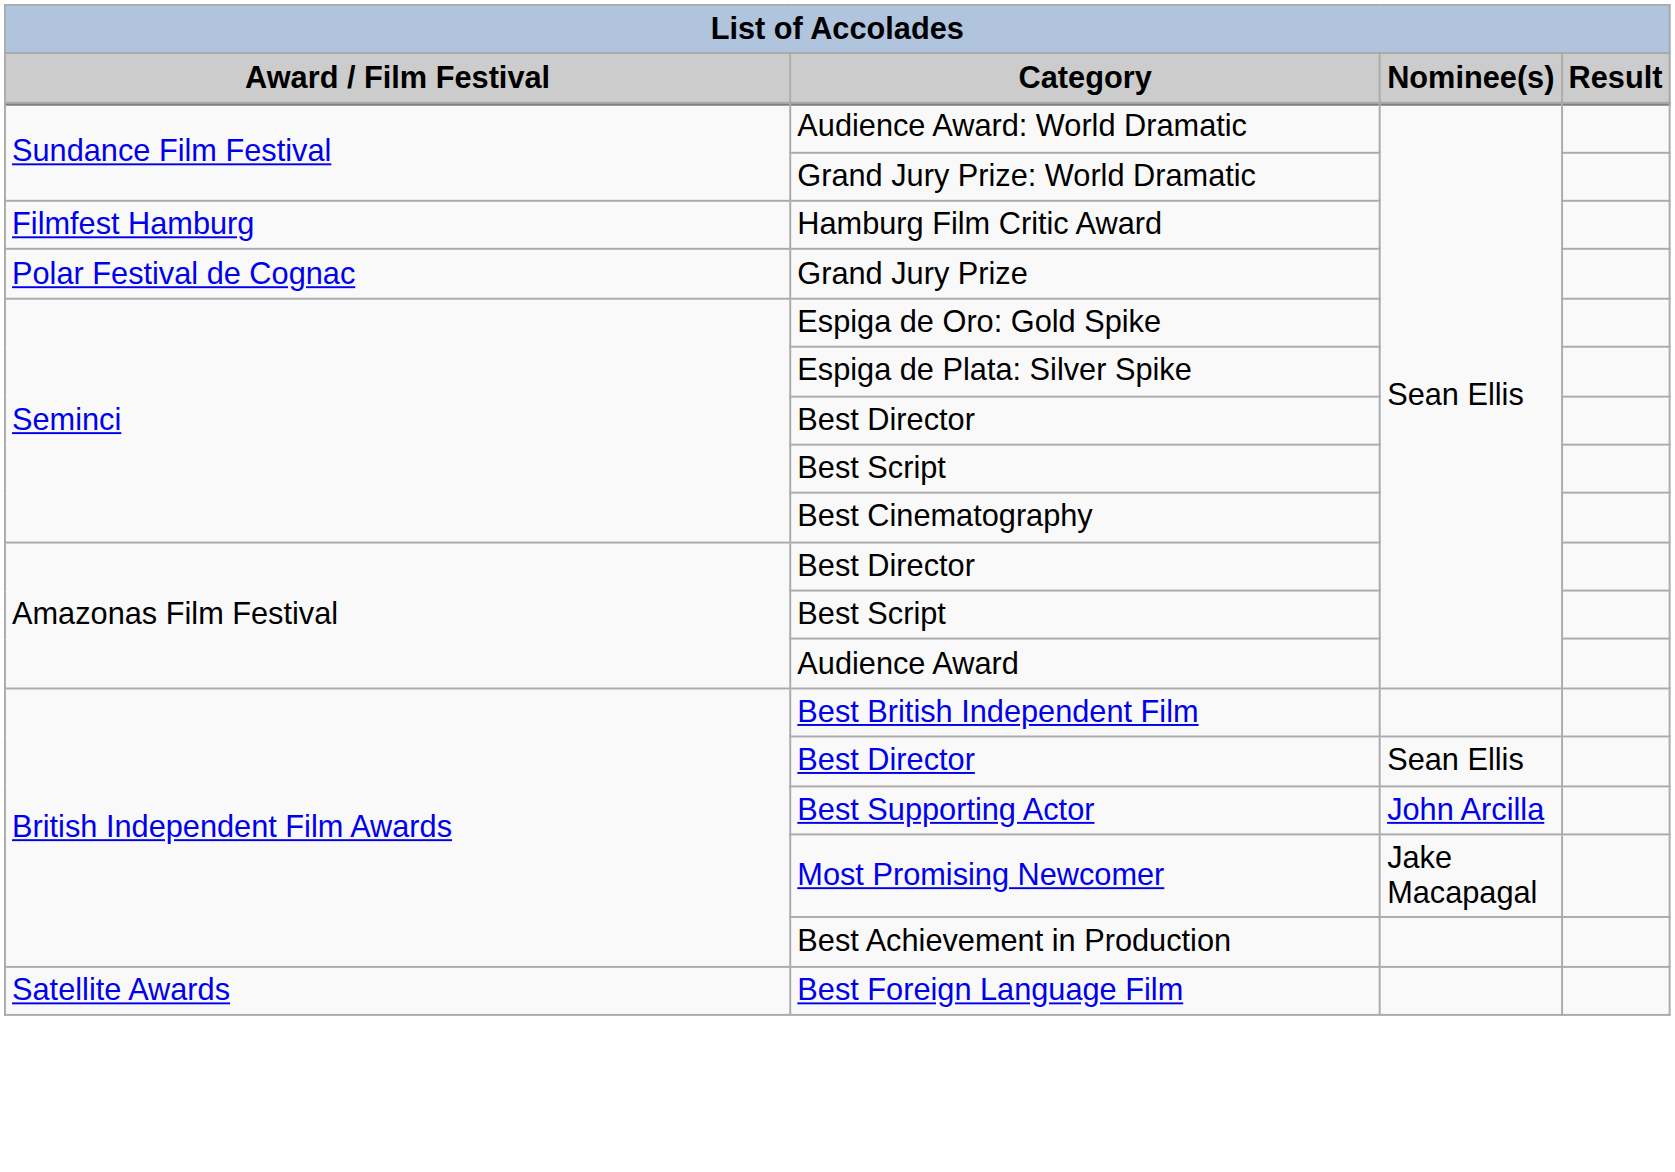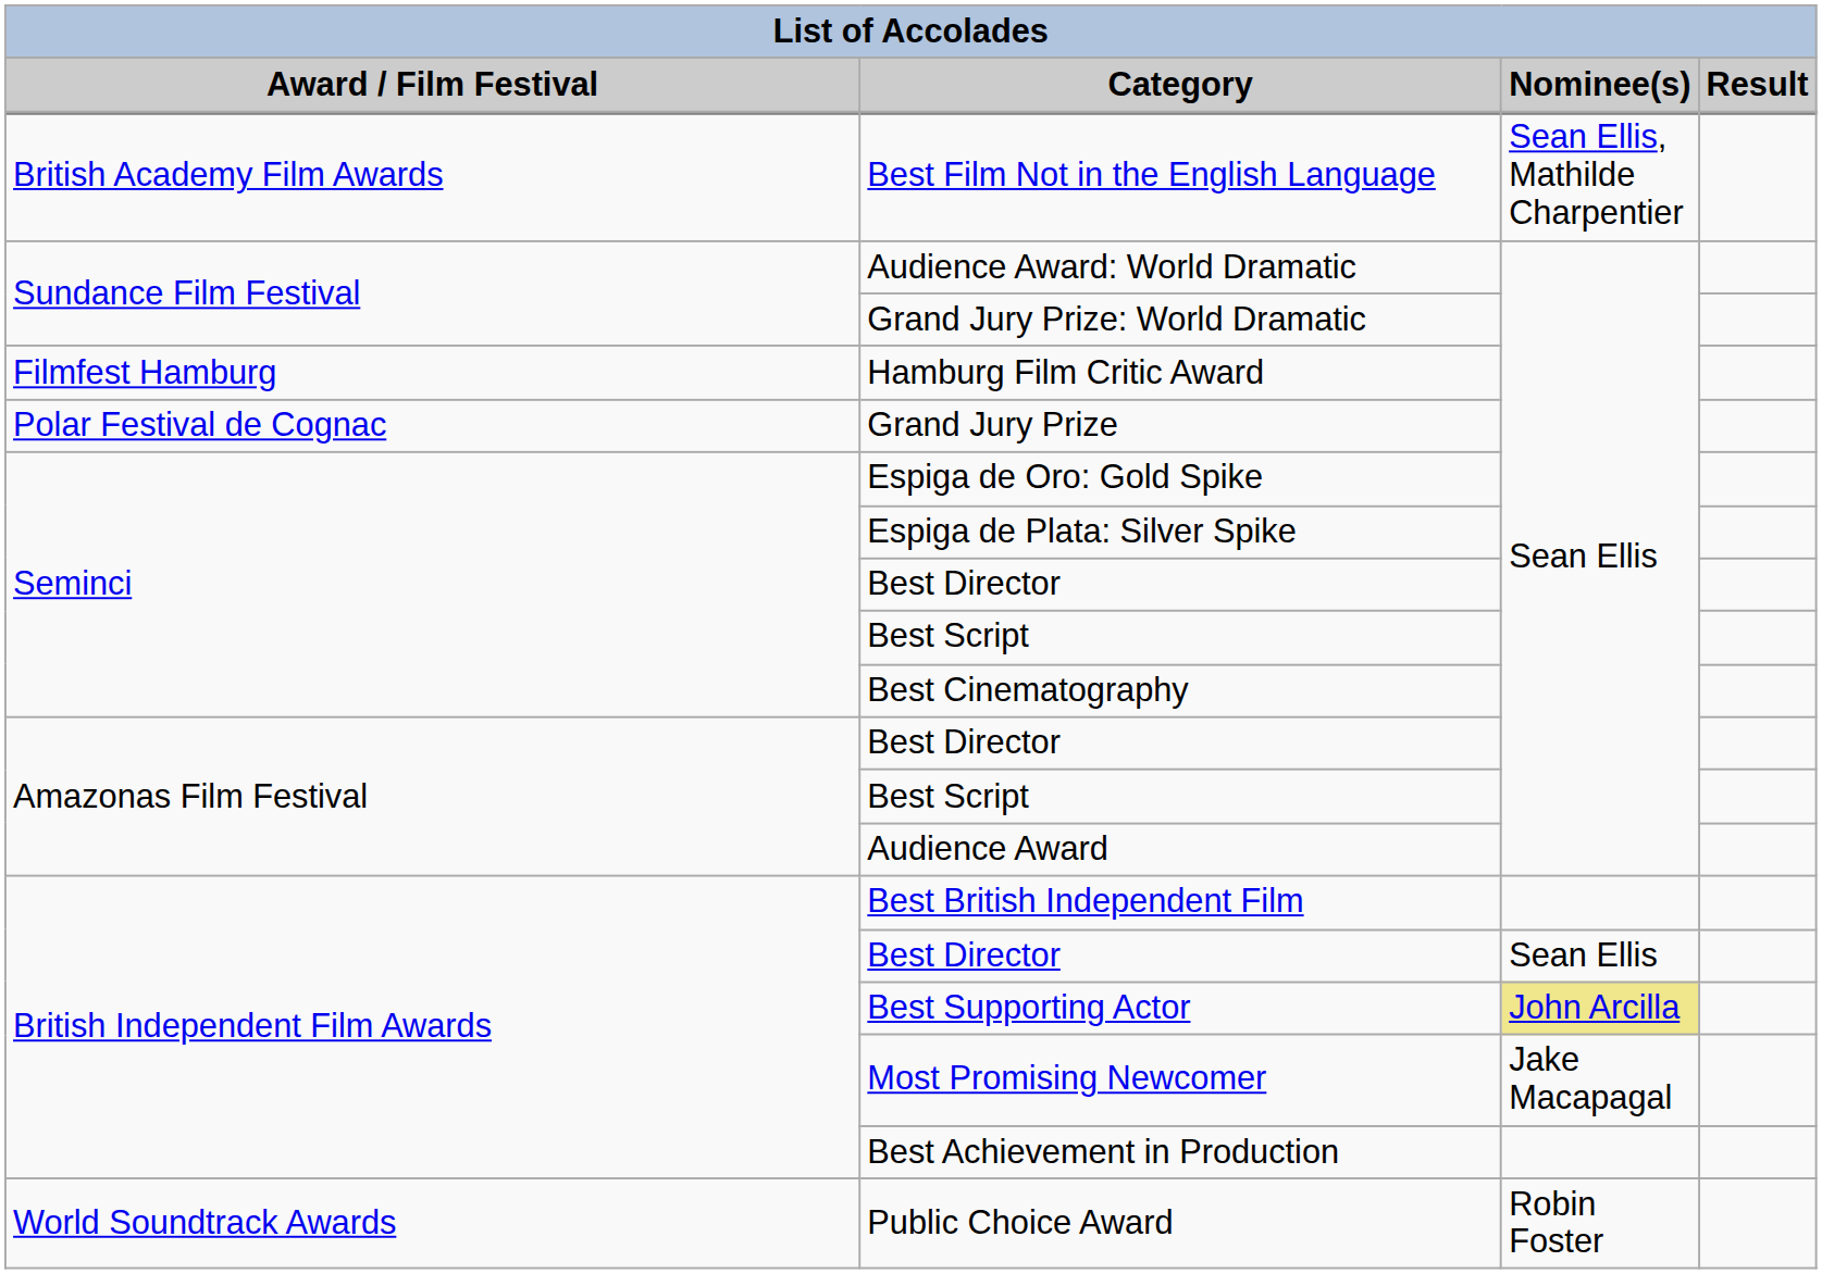 <table class="wikitable">
 <tr style="text-align:center;">
 <th colspan=4 style="background:#B0C4DE;">List of Accolades</th>
 </tr>
 <tr style="text-align:center;">
 <th style="background:#ccc;" width="55%">Award / Film Festival</th>
 <th style="background:#ccc;" width="40%">Category</th>
 <th style="background:#ccc;" width="30%">Nominee(s)</th>
 <th style="background:#ccc;" width="30%">Result</th>
 </tr>
 <tr style="border-top:2px solid gray;">
+</tr>
+<tr>
+<td><a href='#'>British Academy Film Awards</a></td>
+<td><a href='#'>Best Film Not in the English Language</a></td>
+<td><a href='#'>Sean Ellis</a>, Mathilde Charpentier</td>
+<td></td>
 </tr>
 <tr>
 <td rowspan="2"><a href='#'>Sundance Film Festival</a></td>
 <td>Audience Award: World Dramatic</td>
 <td rowspan="12">Sean Ellis</td>
 <td></td>
 </tr>
 <tr>
 <td>Grand Jury Prize: World Dramatic</td>
 <td></td>
 </tr>
 <tr>
 <td rowspan="1"><a href='#'>Filmfest Hamburg</a></td>
 <td>Hamburg Film Critic Award</td>
 <td></td>
 </tr>
 <tr>
 <td rowspan="1"><a href='#'>Polar Festival de Cognac</a></td>
 <td>Grand Jury Prize</td>
 <td></td>
 </tr>
 <tr>
 <td rowspan="5"><a href='#'>Seminci</a></td>
 <td>Espiga de Oro: Gold Spike</td>
 <td></td>
 </tr>
 <tr>
 <td>Espiga de Plata: Silver Spike</td>
 <td></td>
 </tr>
 <tr>
 <td>Best Director</td>
 <td></td>
 </tr>
 <tr>
 <td>Best Script</td>
 <td></td>
 </tr>
 <tr>
 <td>Best Cinematography</td>
 <td></td>
 </tr>
 <tr>
 <td rowspan="3">Amazonas Film Festival</td>
 <td>Best Director</td>
 <td></td>
 </tr>
 <tr>
 <td>Best Script</td>
 <td></td>
 </tr>
 <tr>
 <td>Audience Award</td>
 <td></td>
 </tr>
 <tr>
 <td rowspan="5"><a href='#'>British Independent Film Awards</a></td>
 <td><a href='#'>Best British Independent Film</a></td>
 <td></td>
 <td></td>
 </tr>
 <tr>
 <td><a href='#'>Best Director</a></td>
 <td>Sean Ellis</td>
 <td></td>
 </tr>
 <tr>
 <td><a href='#'>Best Supporting Actor</a></td>
-<td><a href='#'>John Arcilla</a></td>
+<td style="background: khaki;"><a href='#'>John Arcilla</a></td>
 <td></td>
 </tr>
 <tr>
 <td><a href='#'>Most Promising Newcomer</a></td>
 <td>Jake Macapagal</td>
 <td></td>
 </tr>
 <tr>
 <td>Best Achievement in Production</td>
 <td></td>
 <td></td>
 </tr>
 <tr>
-<td rowspan="1"><a href='#'>Satellite Awards</a></td>
-<td><a href='#'>Best Foreign Language Film</a></td>
-<td></td>
+<td rowspan="1"><a href='#'>World Soundtrack Awards</a></td>
+<td>Public Choice Award</td>
+<td>Robin Foster</td>
 <td></td>
 </tr>
 </table>
